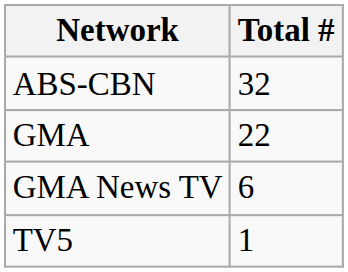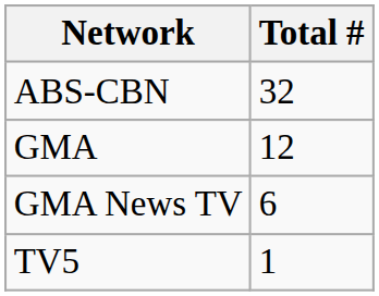 <table class="wikitable sortable">
 <tr>
 <th>Network</th>
 <th>Total #</th>
 </tr>
 <tr>
 <td>ABS-CBN</td>
 <td>32</td>
 </tr>
 <tr>
 <td>GMA</td>
-<td>22</td>
+<td>12</td>
 </tr>
 <tr>
 <td>GMA News TV</td>
 <td>6</td>
 </tr>
 <tr>
 <td>TV5</td>
 <td>1</td>
 </tr>
 </table>
